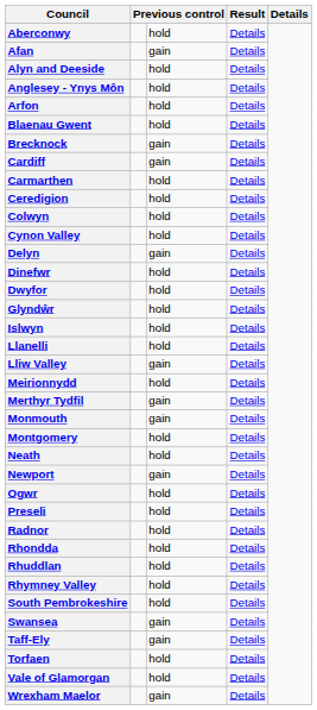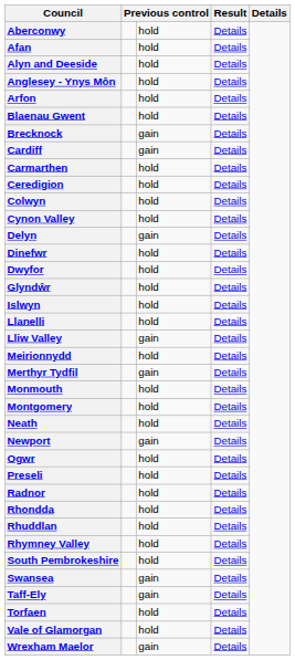 <table class="wikitable sortable" border="1">
 <tr>
 <th scope="col">Council</th>
 <th colspan=2>Previous control</th>
 <th colspan=2>Result</th>
 <th class="unsortable" scope="col">Details</th>
 </tr>
 <tr>
 <th scope="row" style="text-align: left;"><a href='#'>Aberconwy</a></th>
 <td></td>
 <td> hold</td>
 <td><a href='#'>Details</a></td>
 </tr>
 <tr>
 <th scope="row" style="text-align: left;"><a href='#'>Afan</a></th>
 <td></td>
-<td> gain</td>
+<td> hold</td>
 <td><a href='#'>Details</a></td>
 </tr>
 <tr>
 <th scope="row" style="text-align: left;"><a href='#'>Alyn and Deeside</a></th>
 <td></td>
 <td> hold</td>
 <td><a href='#'>Details</a></td>
 </tr>
 <tr>
 <th scope="row" style="text-align: left;"><a href='#'>Anglesey - Ynys Môn</a></th>
 <td></td>
 <td> hold</td>
 <td><a href='#'>Details</a></td>
 </tr>
 <tr>
 <th scope="row" style="text-align: left;"><a href='#'>Arfon</a></th>
 <td></td>
 <td> hold</td>
 <td><a href='#'>Details</a></td>
 </tr>
 <tr>
 <th scope="row" style="text-align: left;"><a href='#'>Blaenau Gwent</a></th>
 <td></td>
 <td> hold</td>
 <td><a href='#'>Details</a></td>
 </tr>
 <tr>
 <th scope="row" style="text-align: left;"><a href='#'>Brecknock</a></th>
 <td></td>
 <td> gain</td>
 <td><a href='#'>Details</a></td>
 </tr>
 <tr>
 <th scope="row" style="text-align: left;"><a href='#'>Cardiff</a></th>
 <td></td>
 <td> gain</td>
 <td><a href='#'>Details</a></td>
 </tr>
 <tr>
 <th scope="row" style="text-align: left;"><a href='#'>Carmarthen</a></th>
 <td></td>
 <td> hold</td>
 <td><a href='#'>Details</a></td>
 </tr>
 <tr>
 <th scope="row" style="text-align: left;"><a href='#'>Ceredigion</a></th>
 <td></td>
 <td> hold</td>
 <td><a href='#'>Details</a></td>
 </tr>
 <tr>
 <th scope="row" style="text-align: left;"><a href='#'>Colwyn</a></th>
 <td></td>
 <td> hold</td>
 <td><a href='#'>Details</a></td>
 </tr>
 <tr>
 <th scope="row" style="text-align: left;"><a href='#'>Cynon Valley</a></th>
 <td></td>
 <td> hold</td>
 <td><a href='#'>Details</a></td>
 </tr>
 <tr>
 <th scope="row" style="text-align: left;"><a href='#'>Delyn</a></th>
 <td></td>
 <td> gain</td>
 <td><a href='#'>Details</a></td>
 </tr>
 <tr>
 <th scope="row" style="text-align: left;"><a href='#'>Dinefwr</a></th>
 <td></td>
 <td> hold</td>
 <td><a href='#'>Details</a></td>
 </tr>
 <tr>
 <th scope="row" style="text-align: left;"><a href='#'>Dwyfor</a></th>
 <td></td>
 <td> hold</td>
 <td><a href='#'>Details</a></td>
 </tr>
 <tr>
 <th scope="row" style="text-align: left;"><a href='#'>Glyndŵr</a></th>
 <td></td>
 <td> hold</td>
 <td><a href='#'>Details</a></td>
 </tr>
 <tr>
 <th scope="row" style="text-align: left;"><a href='#'>Islwyn</a></th>
 <td></td>
 <td> hold</td>
 <td><a href='#'>Details</a></td>
 </tr>
 <tr>
 <th scope="row" style="text-align: left;"><a href='#'>Llanelli</a></th>
 <td></td>
 <td> hold</td>
 <td><a href='#'>Details</a></td>
 </tr>
 <tr>
 <th scope="row" style="text-align: left;"><a href='#'>Lliw Valley</a></th>
 <td></td>
 <td> gain</td>
 <td><a href='#'>Details</a></td>
 </tr>
 <tr>
 <th scope="row" style="text-align: left;"><a href='#'>Meirionnydd</a></th>
 <td></td>
 <td> hold</td>
 <td><a href='#'>Details</a></td>
 </tr>
 <tr>
 <th scope="row" style="text-align: left;"><a href='#'>Merthyr Tydfil</a></th>
 <td></td>
 <td> gain</td>
 <td><a href='#'>Details</a></td>
 </tr>
 <tr>
 <th scope="row" style="text-align: left;"><a href='#'>Monmouth</a></th>
 <td></td>
-<td> gain</td>
+<td> hold</td>
 <td><a href='#'>Details</a></td>
 </tr>
 <tr>
 <th scope="row" style="text-align: left;"><a href='#'>Montgomery</a></th>
 <td></td>
 <td> hold</td>
 <td><a href='#'>Details</a></td>
 </tr>
 <tr>
 <th scope="row" style="text-align: left;"><a href='#'>Neath</a></th>
 <td></td>
 <td> hold</td>
 <td><a href='#'>Details</a></td>
 </tr>
 <tr>
 <th scope="row" style="text-align: left;"><a href='#'>Newport</a></th>
 <td></td>
 <td> gain</td>
 <td><a href='#'>Details</a></td>
 </tr>
 <tr>
 <th scope="row" style="text-align: left;"><a href='#'>Ogwr</a></th>
 <td></td>
 <td> hold</td>
 <td><a href='#'>Details</a></td>
 </tr>
 <tr>
 <th scope="row" style="text-align: left;"><a href='#'>Preseli</a></th>
 <td></td>
 <td> hold</td>
 <td><a href='#'>Details</a></td>
 </tr>
 <tr>
 <th scope="row" style="text-align: left;"><a href='#'>Radnor</a></th>
 <td></td>
 <td> hold</td>
 <td><a href='#'>Details</a></td>
 </tr>
 <tr>
 <th scope="row" style="text-align: left;"><a href='#'>Rhondda</a></th>
 <td></td>
 <td> hold</td>
 <td><a href='#'>Details</a></td>
 </tr>
 <tr>
 <th scope="row" style="text-align: left;"><a href='#'>Rhuddlan</a></th>
 <td></td>
 <td> hold</td>
 <td><a href='#'>Details</a></td>
 </tr>
 <tr>
 <th scope="row" style="text-align: left;"><a href='#'>Rhymney Valley</a></th>
 <td></td>
 <td> hold</td>
 <td><a href='#'>Details</a></td>
 </tr>
 <tr>
 <th scope="row" style="text-align: left;"><a href='#'>South Pembrokeshire</a></th>
 <td></td>
 <td> hold</td>
 <td><a href='#'>Details</a></td>
 </tr>
 <tr>
 <th scope="row" style="text-align: left;"><a href='#'>Swansea</a></th>
 <td></td>
 <td> gain</td>
 <td><a href='#'>Details</a></td>
 </tr>
 <tr>
 <th scope="row" style="text-align: left;"><a href='#'>Taff-Ely</a></th>
 <td></td>
 <td> gain</td>
 <td><a href='#'>Details</a></td>
 </tr>
 <tr>
 <th scope="row" style="text-align: left;"><a href='#'>Torfaen</a></th>
 <td></td>
 <td> hold</td>
 <td><a href='#'>Details</a></td>
 </tr>
 <tr>
 <th scope="row" style="text-align: left;"><a href='#'>Vale of Glamorgan</a></th>
 <td></td>
 <td> hold</td>
 <td><a href='#'>Details</a></td>
 </tr>
 <tr>
 <th scope="row" style="text-align: left;"><a href='#'>Wrexham Maelor</a></th>
 <td></td>
 <td> gain</td>
 <td><a href='#'>Details</a></td>
 </tr>
 </table>
